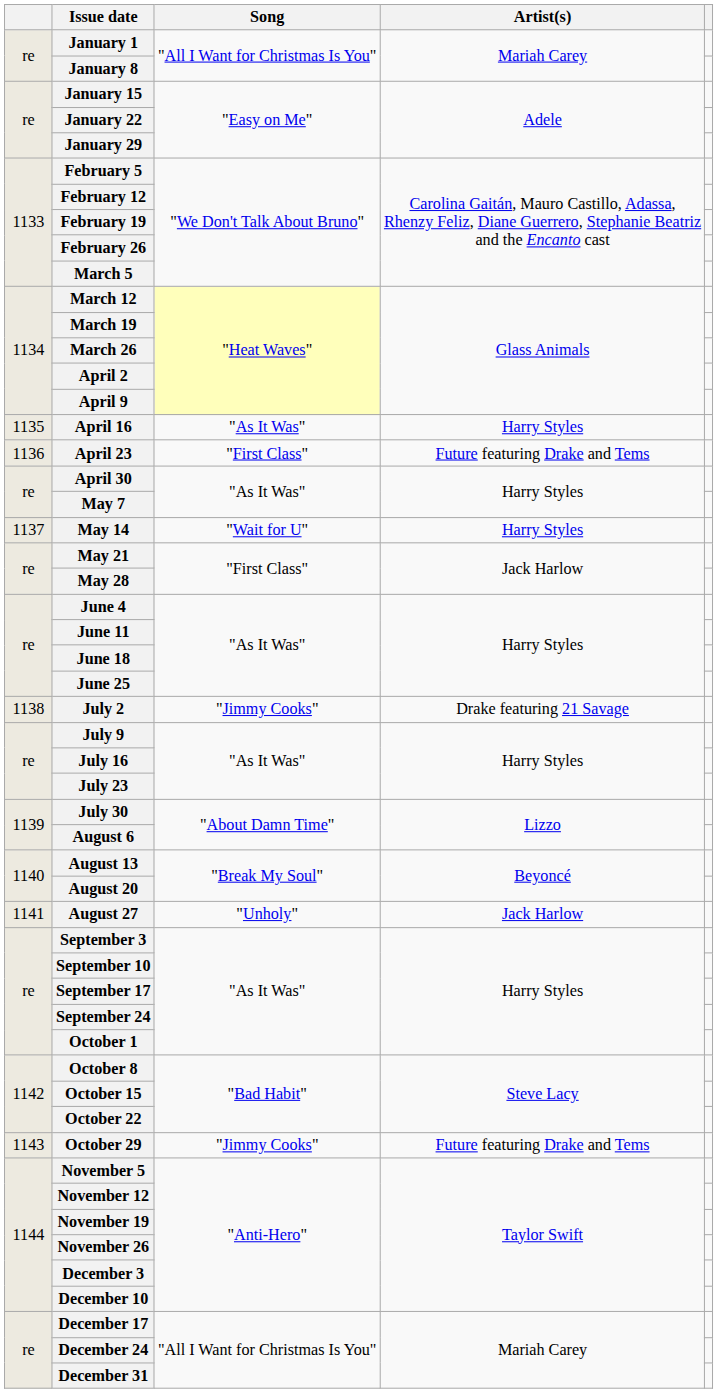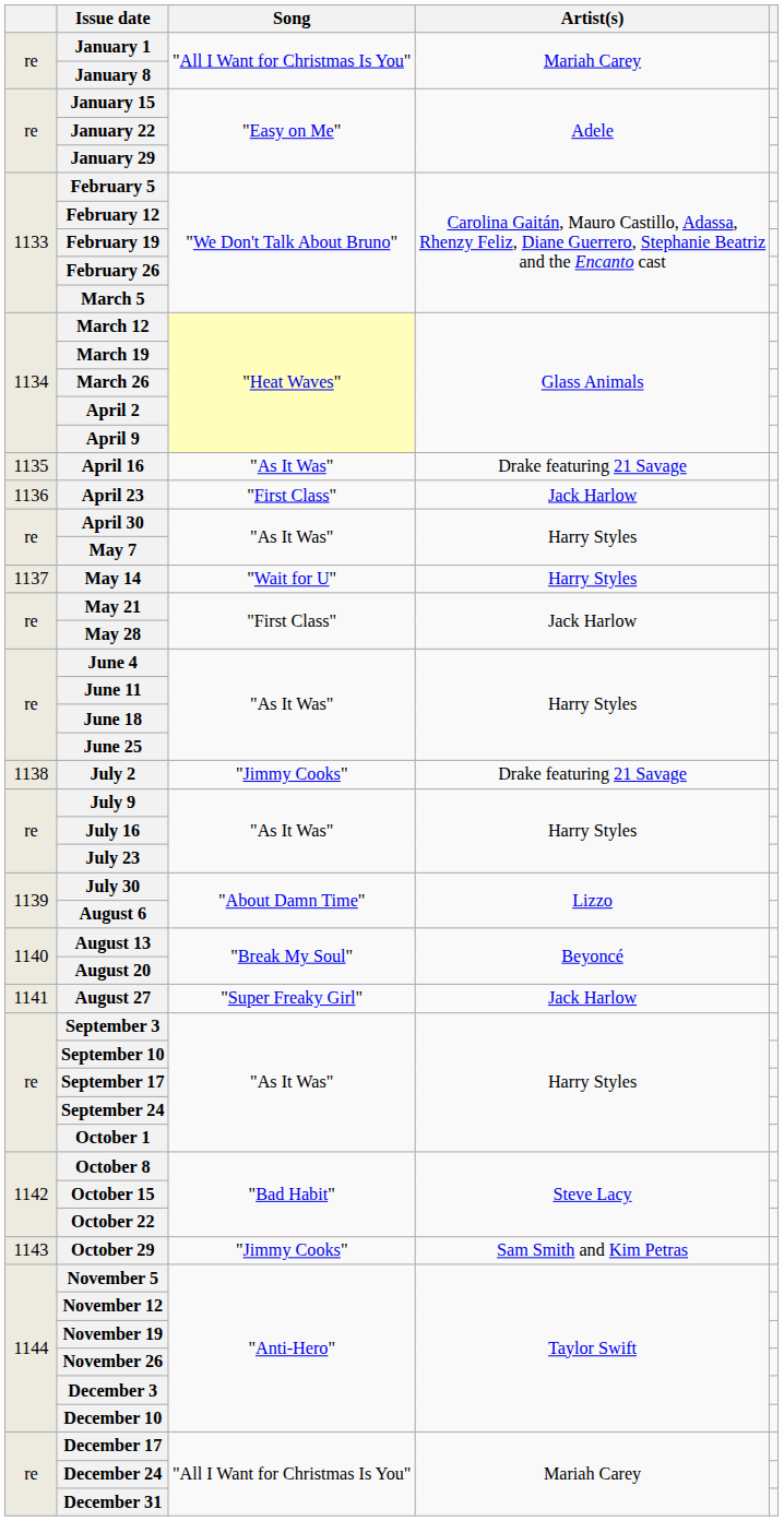 <table class="wikitable plainrowheaders" style="text-align: center">
 <tr>
 <th width="40"></th>
 <th scope="col">Issue date</th>
 <th>Song</th>
 <th>Artist(s)</th>
 <th></th>
 </tr>
 <tr>
 <td bgcolor=#EDEAE0 align="center" rowspan=2>re</td>
 <th scope="row">January 1</th>
 <td rowspan=2>"<a href='#'>All I Want for Christmas Is You</a>"</td>
 <td rowspan=2><a href='#'>Mariah Carey</a></td>
 <td></td>
 </tr>
 <tr>
 <th scope="row">January 8</th>
 <td></td>
 </tr>
 <tr>
 <td bgcolor=#EDEAE0 align="center" rowspan=3>re</td>
 <th scope="row">January 15</th>
 <td rowspan=3>"<a href='#'>Easy on Me</a>"</td>
 <td rowspan=3><a href='#'>Adele</a></td>
 <td></td>
 </tr>
 <tr>
 <th scope="row">January 22</th>
 <td></td>
 </tr>
 <tr>
 <th scope="row">January 29</th>
 <td></td>
 </tr>
 <tr>
 <td bgcolor=#EDEAE0 align="center" rowspan=5>1133</td>
 <th scope="row">February 5</th>
 <td rowspan=5>"<a href='#'>We Don't Talk About Bruno</a>"</td>
 <td rowspan=5><a href='#'>Carolina Gaitán</a>, Mauro Castillo, <a href='#'>Adassa</a>,<br><a href='#'>Rhenzy Feliz</a>, <a href='#'>Diane Guerrero</a>, <a href='#'>Stephanie Beatriz</a><br>and the <em><a href='#'>Encanto</a></em> cast</td>
 <td></td>
 </tr>
 <tr>
 <th scope="row">February 12</th>
 <td></td>
 </tr>
 <tr>
 <th scope="row">February 19</th>
 <td></td>
 </tr>
 <tr>
 <th scope="row">February 26</th>
 <td></td>
 </tr>
 <tr>
 <th scope="row">March 5</th>
 <td></td>
 </tr>
 <tr>
 <td bgcolor=#EDEAE0 align="center" rowspan=5>1134</td>
 <th scope="row">March 12</th>
 <td bgcolor=FFFFBB rowspan=5>"<a href='#'>Heat Waves</a>" </td>
 <td rowspan=5><a href='#'>Glass Animals</a></td>
 <td></td>
 </tr>
 <tr>
 <th scope="row">March 19</th>
 <td></td>
 </tr>
 <tr>
 <th scope="row">March 26</th>
 <td></td>
 </tr>
 <tr>
 <th scope="row">April 2</th>
 <td></td>
 </tr>
 <tr>
 <th scope="row">April 9</th>
 <td></td>
 </tr>
 <tr>
 <td bgcolor=#EDEAE0 align="center">1135</td>
 <th scope="row">April 16</th>
 <td>"<a href='#'>As It Was</a>"</td>
-<td><a href='#'>Harry Styles</a></td>
+<td>Drake featuring <a href='#'>21 Savage</a></td>
 <td></td>
 </tr>
 <tr>
 <td bgcolor=#EDEAE0 align="center">1136</td>
 <th scope="row">April 23</th>
 <td>"<a href='#'>First Class</a>"</td>
-<td><a href='#'>Future</a> featuring <a href='#'>Drake</a> and <a href='#'>Tems</a></td>
+<td><a href='#'>Jack Harlow</a></td>
 <td></td>
 </tr>
 <tr>
 <td bgcolor=#EDEAE0 align="center" rowspan=2>re</td>
 <th scope="row">April 30</th>
 <td rowspan=2>"As It Was"</td>
 <td rowspan=2>Harry Styles</td>
 <td></td>
 </tr>
 <tr>
 <th scope="row">May 7</th>
 <td></td>
 </tr>
 <tr>
 <td bgcolor=#EDEAE0 align="center">1137</td>
 <th scope="row">May 14</th>
 <td>"<a href='#'>Wait for U</a>"</td>
 <td><a href='#'>Harry Styles</a></td>
 <td></td>
 </tr>
 <tr>
 <td bgcolor=#EDEAE0 align="center" rowspan=2>re</td>
 <th scope="row">May 21</th>
 <td rowspan=2>"First Class"</td>
 <td rowspan=2>Jack Harlow</td>
 <td></td>
 </tr>
 <tr>
 <th scope="row">May 28</th>
 <td></td>
 </tr>
 <tr>
 <td bgcolor=#EDEAE0 align="center" rowspan=4>re</td>
 <th scope="row">June 4</th>
 <td rowspan=4>"As It Was"</td>
 <td rowspan=4>Harry Styles</td>
 <td></td>
 </tr>
 <tr>
 <th scope="row">June 11</th>
 <td></td>
 </tr>
 <tr>
 <th scope="row">June 18</th>
 <td></td>
 </tr>
 <tr>
 <th scope="row">June 25</th>
 <td></td>
 </tr>
 <tr>
 <td bgcolor=#EDEAE0 align="center">1138</td>
 <th scope="row">July 2</th>
 <td>"<a href='#'>Jimmy Cooks</a>"</td>
 <td>Drake featuring <a href='#'>21 Savage</a></td>
 <td></td>
 </tr>
 <tr>
 <td bgcolor=#EDEAE0 align="center" rowspan=3>re</td>
 <th scope="row">July 9</th>
 <td rowspan=3>"As It Was"</td>
 <td rowspan=3>Harry Styles</td>
 <td></td>
 </tr>
 <tr>
 <th scope="row">July 16</th>
 <td></td>
 </tr>
 <tr>
 <th scope="row">July 23</th>
 <td></td>
 </tr>
 <tr>
 <td bgcolor=#EDEAE0 align="center" rowspan=2>1139</td>
 <th scope="row">July 30</th>
 <td rowspan=2>"<a href='#'>About Damn Time</a>"</td>
 <td rowspan=2><a href='#'>Lizzo</a></td>
 <td></td>
 </tr>
 <tr>
 <th scope="row">August 6</th>
 <td></td>
 </tr>
 <tr>
 <td bgcolor=#EDEAE0 align="center" rowspan=2>1140</td>
 <th scope="row">August 13</th>
 <td rowspan=2>"<a href='#'>Break My Soul</a>"</td>
 <td rowspan=2><a href='#'>Beyoncé</a></td>
 <td></td>
 </tr>
 <tr>
 <th scope="row">August 20</th>
 <td></td>
 </tr>
 <tr>
 <td bgcolor=#EDEAE0 align="center">1141</td>
 <th scope="row">August 27</th>
-<td>"<a href='#'>Unholy</a>"</td>
+<td>"<a href='#'>Super Freaky Girl</a>"</td>
 <td><a href='#'>Jack Harlow</a></td>
 <td></td>
 </tr>
 <tr>
 <td bgcolor=#EDEAE0 align="center" rowspan=5>re</td>
 <th scope="row">September 3</th>
 <td rowspan=5>"As It Was"</td>
 <td rowspan=5>Harry Styles</td>
 <td></td>
 </tr>
 <tr>
 <th scope="row">September 10</th>
 <td></td>
 </tr>
 <tr>
 <th scope="row">September 17</th>
 <td></td>
 </tr>
 <tr>
 <th scope="row">September 24</th>
 <td></td>
 </tr>
 <tr>
 <th scope="row">October 1</th>
 <td></td>
 </tr>
 <tr>
 <td bgcolor=#EDEAE0 align="center" rowspan=3>1142</td>
 <th scope="row">October 8</th>
 <td rowspan=3>"<a href='#'>Bad Habit</a>"</td>
 <td rowspan=3><a href='#'>Steve Lacy</a></td>
 <td></td>
 </tr>
 <tr>
 <th scope="row">October 15</th>
 <td></td>
 </tr>
 <tr>
 <th scope="row">October 22</th>
 <td></td>
 </tr>
 <tr>
 <td bgcolor=#EDEAE0 align="center">1143</td>
 <th scope="row">October 29</th>
 <td>"<a href='#'>Jimmy Cooks</a>"</td>
-<td><a href='#'>Future</a> featuring <a href='#'>Drake</a> and <a href='#'>Tems</a></td>
+<td><a href='#'>Sam Smith</a> and <a href='#'>Kim Petras</a></td>
 <td></td>
 </tr>
 <tr>
 <td bgcolor=#EDEAE0 align="center" rowspan=6>1144</td>
 <th scope="row">November 5</th>
 <td rowspan=6>"<a href='#'>Anti-Hero</a>"</td>
 <td rowspan=6><a href='#'>Taylor Swift</a></td>
 <td></td>
 </tr>
 <tr>
 <th scope="row">November 12</th>
 <td></td>
 </tr>
 <tr>
 <th scope="row">November 19</th>
 <td></td>
 </tr>
 <tr>
 <th scope="row">November 26</th>
 <td></td>
 </tr>
 <tr>
 <th scope="row">December 3</th>
 <td></td>
 </tr>
 <tr>
 <th scope="row">December 10</th>
 <td></td>
 </tr>
 <tr>
 <td bgcolor=#EDEAE0 align="center" rowspan=3>re</td>
 <th scope="row">December 17</th>
 <td rowspan=3>"All I Want for Christmas Is You"</td>
 <td rowspan=3>Mariah Carey</td>
 <td></td>
 </tr>
 <tr>
 <th scope="row">December 24</th>
 <td></td>
 </tr>
 <tr>
 <th scope="row">December 31</th>
 <td></td>
 </tr>
 </table>
